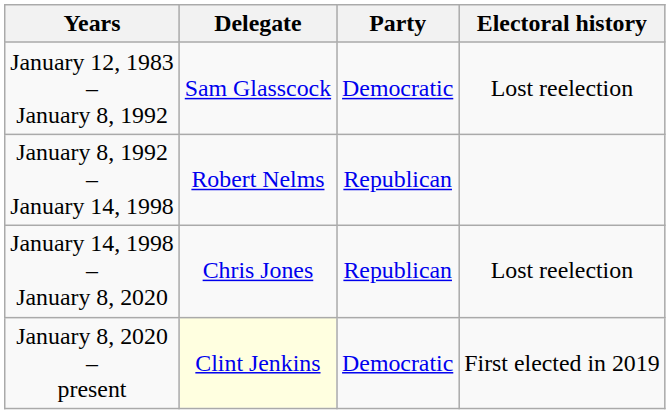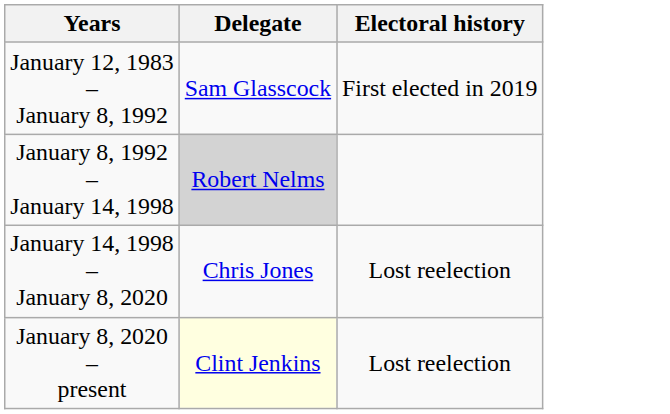 <table class=wikitable style="text-align:center">
 <tr valign=bottom>
 <th>Years</th>
 <th>Delegate</th>
-<th>Party</th>
 <th>Electoral history</th>
 </tr>
 <tr>
 <td nowrap><span>January 12, 1983</span><br>–<br><span>January 8, 1992</span></td>
 <td><a href='#'>Sam Glasscock</a></td>
-<td><a href='#'>Democratic</a></td>
-<td>Lost reelection</td>
+<td>First elected in 2019</td>
 </tr>
 <tr>
 <td nowrap><span>January 8, 1992</span><br>–<br><span>January 14, 1998</span></td>
-<td><a href='#'>Robert Nelms</a></td>
-<td><a href='#'>Republican</a></td>
+<td style="background: lightgrey;"><a href='#'>Robert Nelms</a></td>
 <td></td>
 </tr>
 <tr>
 <td nowrap><span>January 14, 1998</span><br>–<br><span>January 8, 2020</span></td>
 <td><a href='#'>Chris Jones</a></td>
-<td><a href='#'>Republican</a></td>
 <td>Lost reelection</td>
 </tr>
 <tr>
 <td nowrap><span>January 8, 2020</span><br>–<br><span>present</span></td>
 <td style="background: lightyellow;"><a href='#'>Clint Jenkins</a></td>
-<td><a href='#'>Democratic</a></td>
-<td>First elected in 2019</td>
+<td>Lost reelection</td>
 </tr>
 </table>
